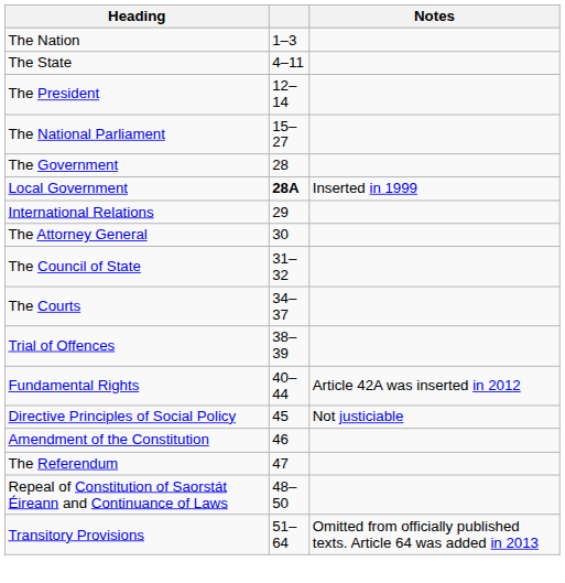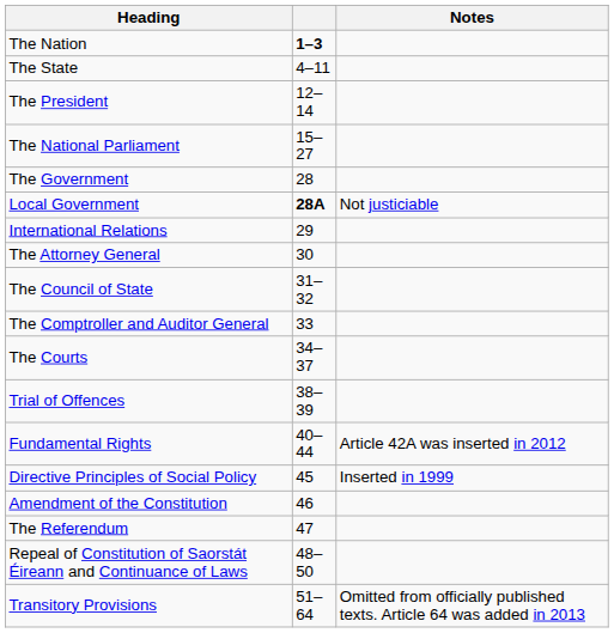 <table class="wikitable">
 <tr>
 <th>Heading</th>
 <th></th>
 <th>Notes</th>
 </tr>
 <tr>
 <td>The Nation</td>
-<td>1–3</td>
+<td><strong>1–3</strong></td>
 </tr>
 <tr>
 <td>The State</td>
 <td>4–11</td>
 <td></td>
 </tr>
 <tr>
 <td>The <a href='#'>President</a></td>
 <td>12–14</td>
 <td></td>
 </tr>
 <tr>
 <td>The <a href='#'>National Parliament</a></td>
 <td>15–27</td>
 <td></td>
 </tr>
 <tr>
 <td>The <a href='#'>Government</a></td>
 <td>28</td>
 <td></td>
 </tr>
 <tr>
 <td><a href='#'>Local Government</a></td>
 <td><strong>28A</strong></td>
-<td>Inserted <a href='#'>in 1999</a></td>
+<td>Not <a href='#'>justiciable</a></td>
 </tr>
 <tr>
 <td><a href='#'>International Relations</a></td>
 <td>29</td>
 <td></td>
 </tr>
 <tr>
 <td>The <a href='#'>Attorney General</a></td>
 <td>30</td>
 <td></td>
 </tr>
 <tr>
 <td>The <a href='#'>Council of State</a></td>
 <td>31–32</td>
+<td></td>
+</tr>
+<tr>
+<td>The <a href='#'>Comptroller and Auditor General</a></td>
+<td>33</td>
 <td></td>
 </tr>
 <tr>
 <td>The <a href='#'>Courts</a></td>
 <td>34–37</td>
 <td></td>
 </tr>
 <tr>
 <td><a href='#'>Trial of Offences</a></td>
 <td>38–39</td>
 <td></td>
 </tr>
 <tr>
 <td><a href='#'>Fundamental Rights</a></td>
 <td>40–44</td>
 <td>Article 42A was inserted <a href='#'>in 2012</a></td>
 </tr>
 <tr>
 <td><a href='#'>Directive Principles of Social Policy</a></td>
 <td>45</td>
-<td>Not <a href='#'>justiciable</a></td>
+<td>Inserted <a href='#'>in 1999</a></td>
 </tr>
 <tr>
 <td><a href='#'>Amendment of the Constitution</a></td>
 <td>46</td>
 <td></td>
 </tr>
 <tr>
 <td>The <a href='#'>Referendum</a></td>
 <td>47</td>
 <td></td>
 </tr>
 <tr>
 <td>Repeal of <a href='#'>Constitution of Saorstát Éireann</a> and <a href='#'>Continuance of Laws</a></td>
 <td>48–50</td>
 <td></td>
 </tr>
 <tr>
 <td><a href='#'>Transitory Provisions</a></td>
 <td>51–64</td>
 <td>Omitted from officially published texts. Article 64 was added <a href='#'>in 2013</a></td>
 </tr>
 </table>
